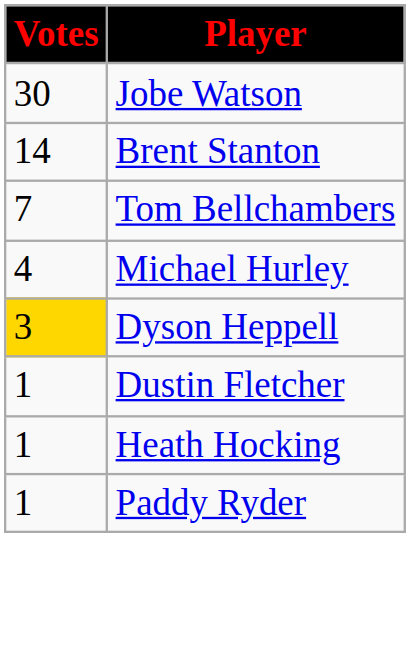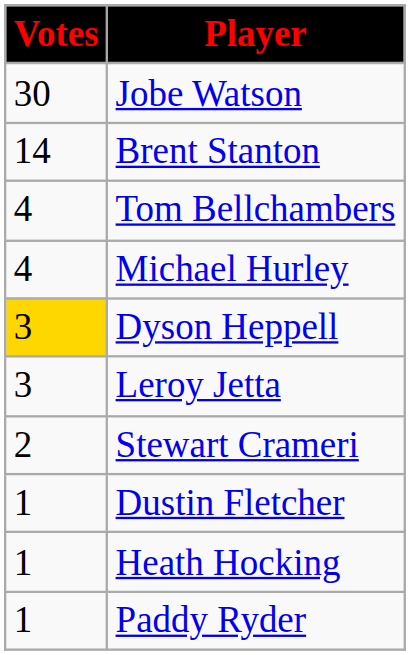 <table class="wikitable">
 <tr>
 <th style="background:#000000; color:red; text-align:center;">Votes</th>
 <th style="background:#000000; color:red; text-align:center;">Player</th>
 </tr>
 <tr>
 <td>30</td>
 <td><a href='#'>Jobe Watson</a></td>
 </tr>
 <tr>
 <td>14</td>
 <td><a href='#'>Brent Stanton</a></td>
 </tr>
 <tr>
-<td>7</td>
+<td>4</td>
 <td><a href='#'>Tom Bellchambers</a></td>
 </tr>
 <tr>
 <td>4</td>
 <td><a href='#'>Michael Hurley</a></td>
 </tr>
 <tr>
 <td style="background: gold;">3</td>
 <td><a href='#'>Dyson Heppell</a></td>
+</tr>
+<tr>
+<td>3</td>
+<td><a href='#'>Leroy Jetta</a></td>
+</tr>
+<tr>
+<td>2</td>
+<td><a href='#'>Stewart Crameri</a></td>
 </tr>
 <tr>
 <td>1</td>
 <td><a href='#'>Dustin Fletcher</a></td>
 </tr>
 <tr>
 <td>1</td>
 <td><a href='#'>Heath Hocking</a></td>
 </tr>
 <tr>
 <td>1</td>
 <td><a href='#'>Paddy Ryder</a></td>
 </tr>
 </table>
